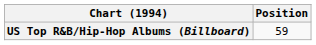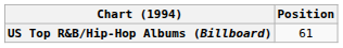 <table class="wikitable plainrowheaders" style="text-align:center">
 <tr>
 <th scope="col">Chart (1994)</th>
 <th scope="col">Position</th>
 </tr>
 <tr>
 <th scope="row">US Top R&B/Hip-Hop Albums (<em>Billboard</em>)</th>
-<td>59</td>
+<td>61</td>
 </tr>
 </table>
